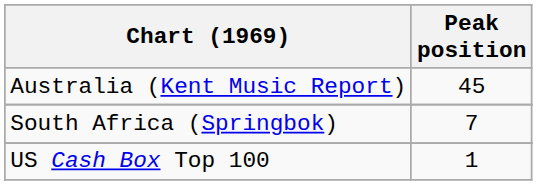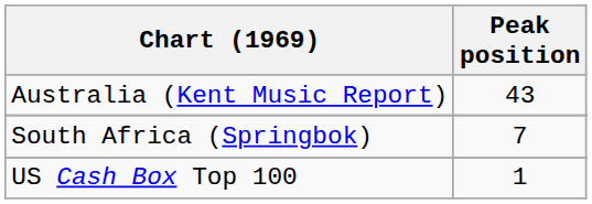 <table class="wikitable sortable">
 <tr>
 <th align="left">Chart (1969)</th>
 <th align="left">Peak<br>position</th>
 </tr>
 <tr>
 <td>Australia (<a href='#'>Kent Music Report</a>)</td>
-<td style="text-align:center;">45</td>
+<td style="text-align:center;">43</td>
 </tr>
 <tr>
 </tr>
 <tr>
 </tr>
 <tr>
 </tr>
 <tr>
 </tr>
 <tr>
 <td>South Africa (<a href='#'>Springbok</a>)</td>
 <td align="center">7</td>
 </tr>
 <tr>
 </tr>
 <tr>
 <td>US <a href='#'><em>Cash Box</em></a> Top 100</td>
 <td align="center">1</td>
 </tr>
 </table>
